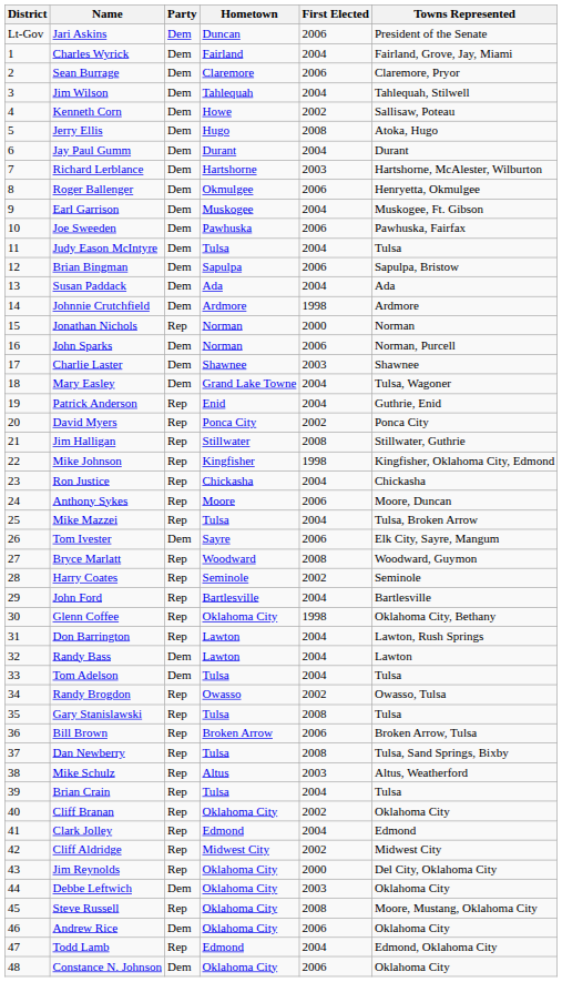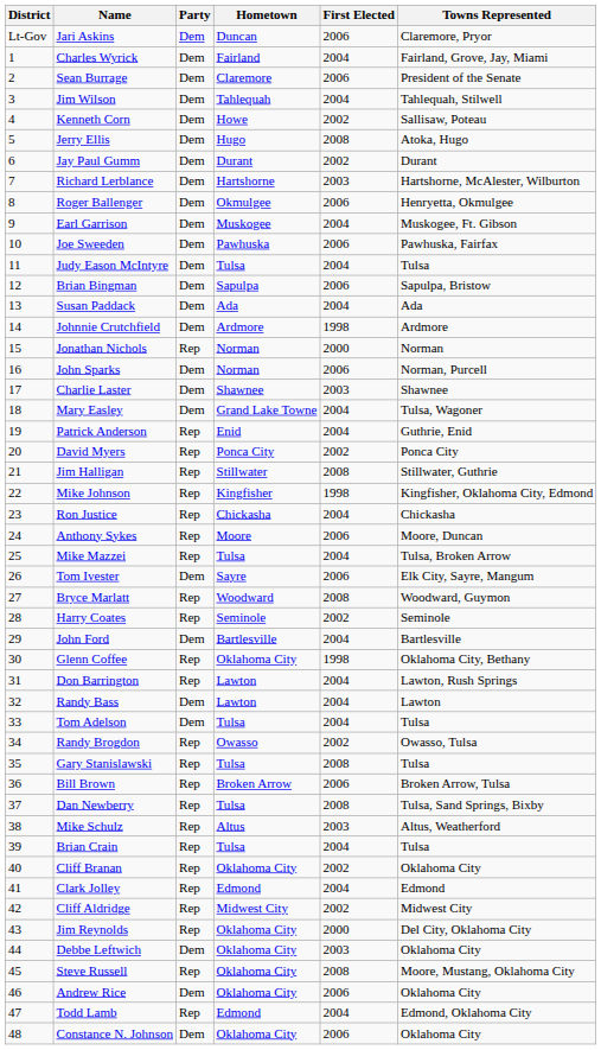 <table class="wikitable sortable">
 <tr>
 <th>District</th>
 <th>Name</th>
 <th>Party</th>
 <th>Hometown</th>
 <th>First Elected</th>
 <th>Towns Represented</th>
 </tr>
 <tr>
 <td>Lt-Gov</td>
 <td><a href='#'>Jari Askins</a></td>
 <td><a href='#'>Dem</a></td>
 <td><a href='#'>Duncan</a></td>
 <td>2006</td>
-<td>President of the Senate</td>
+<td>Claremore, Pryor</td>
 </tr>
 <tr>
 <td>1</td>
 <td><a href='#'>Charles Wyrick</a></td>
 <td>Dem</td>
 <td><a href='#'>Fairland</a></td>
 <td>2004</td>
 <td>Fairland, Grove, Jay, Miami</td>
 </tr>
 <tr>
 <td>2</td>
 <td><a href='#'>Sean Burrage</a></td>
 <td>Dem</td>
 <td><a href='#'>Claremore</a></td>
 <td>2006</td>
-<td>Claremore, Pryor</td>
+<td>President of the Senate</td>
 </tr>
 <tr>
 <td>3</td>
 <td><a href='#'>Jim Wilson</a></td>
 <td>Dem</td>
 <td><a href='#'>Tahlequah</a></td>
 <td>2004</td>
 <td>Tahlequah, Stilwell</td>
 </tr>
 <tr>
 <td>4</td>
 <td><a href='#'>Kenneth Corn</a></td>
 <td>Dem</td>
 <td><a href='#'>Howe</a></td>
 <td>2002</td>
 <td>Sallisaw, Poteau</td>
 </tr>
 <tr>
 <td>5</td>
 <td><a href='#'>Jerry Ellis</a></td>
 <td>Dem</td>
 <td><a href='#'>Hugo</a></td>
 <td>2008</td>
 <td>Atoka, Hugo</td>
 </tr>
 <tr>
 <td>6</td>
 <td><a href='#'>Jay Paul Gumm</a></td>
 <td>Dem</td>
 <td><a href='#'>Durant</a></td>
-<td>2004</td>
+<td>2002</td>
 <td>Durant</td>
 </tr>
 <tr>
 <td>7</td>
 <td><a href='#'>Richard Lerblance</a></td>
 <td>Dem</td>
 <td><a href='#'>Hartshorne</a></td>
 <td>2003</td>
 <td>Hartshorne, McAlester, Wilburton</td>
 </tr>
 <tr>
 <td>8</td>
 <td><a href='#'>Roger Ballenger</a></td>
 <td>Dem</td>
 <td><a href='#'>Okmulgee</a></td>
 <td>2006</td>
 <td>Henryetta, Okmulgee</td>
 </tr>
 <tr>
 <td>9</td>
 <td><a href='#'>Earl Garrison</a></td>
 <td>Dem</td>
 <td><a href='#'>Muskogee</a></td>
 <td>2004</td>
 <td>Muskogee, Ft. Gibson</td>
 </tr>
 <tr>
 <td>10</td>
 <td><a href='#'>Joe Sweeden</a></td>
 <td>Dem</td>
 <td><a href='#'>Pawhuska</a></td>
 <td>2006</td>
 <td>Pawhuska, Fairfax</td>
 </tr>
 <tr>
 <td>11</td>
 <td><a href='#'>Judy Eason McIntyre</a></td>
 <td>Dem</td>
 <td><a href='#'>Tulsa</a></td>
 <td>2004</td>
 <td>Tulsa</td>
 </tr>
 <tr>
 <td>12</td>
 <td><a href='#'>Brian Bingman</a></td>
 <td>Dem</td>
 <td><a href='#'>Sapulpa</a></td>
 <td>2006</td>
 <td>Sapulpa, Bristow</td>
 </tr>
 <tr>
 <td>13</td>
 <td><a href='#'>Susan Paddack</a></td>
 <td>Dem</td>
 <td><a href='#'>Ada</a></td>
 <td>2004</td>
 <td>Ada</td>
 </tr>
 <tr>
 <td>14</td>
 <td><a href='#'>Johnnie Crutchfield</a></td>
 <td>Dem</td>
 <td><a href='#'>Ardmore</a></td>
 <td>1998</td>
 <td>Ardmore</td>
 </tr>
 <tr>
 <td>15</td>
 <td><a href='#'>Jonathan Nichols</a></td>
 <td>Rep</td>
 <td><a href='#'>Norman</a></td>
 <td>2000</td>
 <td>Norman</td>
 </tr>
 <tr>
 <td>16</td>
 <td><a href='#'>John Sparks</a></td>
 <td>Dem</td>
 <td><a href='#'>Norman</a></td>
 <td>2006</td>
 <td>Norman, Purcell</td>
 </tr>
 <tr>
 <td>17</td>
 <td><a href='#'>Charlie Laster</a></td>
 <td>Dem</td>
 <td><a href='#'>Shawnee</a></td>
 <td>2003</td>
 <td>Shawnee</td>
 </tr>
 <tr>
 <td>18</td>
 <td><a href='#'>Mary Easley</a></td>
 <td>Dem</td>
 <td><a href='#'>Grand Lake Towne</a></td>
 <td>2004</td>
 <td>Tulsa, Wagoner</td>
 </tr>
 <tr>
 <td>19</td>
 <td><a href='#'>Patrick Anderson</a></td>
 <td>Rep</td>
 <td><a href='#'>Enid</a></td>
 <td>2004</td>
 <td>Guthrie, Enid</td>
 </tr>
 <tr>
 <td>20</td>
 <td><a href='#'>David Myers</a></td>
 <td>Rep</td>
 <td><a href='#'>Ponca City</a></td>
 <td>2002</td>
 <td>Ponca City</td>
 </tr>
 <tr>
 <td>21</td>
 <td><a href='#'>Jim Halligan</a></td>
 <td>Rep</td>
 <td><a href='#'>Stillwater</a></td>
 <td>2008</td>
 <td>Stillwater, Guthrie</td>
 </tr>
 <tr>
 <td>22</td>
 <td><a href='#'>Mike Johnson</a></td>
 <td>Rep</td>
 <td><a href='#'>Kingfisher</a></td>
 <td>1998</td>
 <td>Kingfisher, Oklahoma City, Edmond</td>
 </tr>
 <tr>
 <td>23</td>
 <td><a href='#'>Ron Justice</a></td>
 <td>Rep</td>
 <td><a href='#'>Chickasha</a></td>
 <td>2004</td>
 <td>Chickasha</td>
 </tr>
 <tr>
 <td>24</td>
 <td><a href='#'>Anthony Sykes</a></td>
 <td>Rep</td>
 <td><a href='#'>Moore</a></td>
 <td>2006</td>
 <td>Moore, Duncan</td>
 </tr>
 <tr>
 <td>25</td>
 <td><a href='#'>Mike Mazzei</a></td>
 <td>Rep</td>
 <td><a href='#'>Tulsa</a></td>
 <td>2004</td>
 <td>Tulsa, Broken Arrow</td>
 </tr>
 <tr>
 <td>26</td>
 <td><a href='#'>Tom Ivester</a></td>
 <td>Dem</td>
 <td><a href='#'>Sayre</a></td>
 <td>2006</td>
 <td>Elk City, Sayre, Mangum</td>
 </tr>
 <tr>
 <td>27</td>
 <td><a href='#'>Bryce Marlatt</a></td>
 <td>Rep</td>
 <td><a href='#'>Woodward</a></td>
 <td>2008</td>
 <td>Woodward, Guymon</td>
 </tr>
 <tr>
 <td>28</td>
 <td><a href='#'>Harry Coates</a></td>
 <td>Rep</td>
 <td><a href='#'>Seminole</a></td>
 <td>2002</td>
 <td>Seminole</td>
 </tr>
 <tr>
 <td>29</td>
 <td><a href='#'>John Ford</a></td>
-<td>Rep</td>
+<td>Dem</td>
 <td><a href='#'>Bartlesville</a></td>
 <td>2004</td>
 <td>Bartlesville</td>
 </tr>
 <tr>
 <td>30</td>
 <td><a href='#'>Glenn Coffee</a></td>
 <td>Rep</td>
 <td><a href='#'>Oklahoma City</a></td>
 <td>1998</td>
 <td>Oklahoma City, Bethany</td>
 </tr>
 <tr>
 <td>31</td>
 <td><a href='#'>Don Barrington</a></td>
 <td>Rep</td>
 <td><a href='#'>Lawton</a></td>
 <td>2004</td>
 <td>Lawton, Rush Springs</td>
 </tr>
 <tr>
 <td>32</td>
 <td><a href='#'>Randy Bass</a></td>
 <td>Dem</td>
 <td><a href='#'>Lawton</a></td>
 <td>2004</td>
 <td>Lawton</td>
 </tr>
 <tr>
 <td>33</td>
 <td><a href='#'>Tom Adelson</a></td>
 <td>Dem</td>
 <td><a href='#'>Tulsa</a></td>
 <td>2004</td>
 <td>Tulsa</td>
 </tr>
 <tr>
 <td>34</td>
 <td><a href='#'>Randy Brogdon</a></td>
 <td>Rep</td>
 <td><a href='#'>Owasso</a></td>
 <td>2002</td>
 <td>Owasso, Tulsa</td>
 </tr>
 <tr>
 <td>35</td>
 <td><a href='#'>Gary Stanislawski</a></td>
 <td>Rep</td>
 <td><a href='#'>Tulsa</a></td>
 <td>2008</td>
 <td>Tulsa</td>
 </tr>
 <tr>
 <td>36</td>
 <td><a href='#'>Bill Brown</a></td>
 <td>Rep</td>
 <td><a href='#'>Broken Arrow</a></td>
 <td>2006</td>
 <td>Broken Arrow, Tulsa</td>
 </tr>
 <tr>
 <td>37</td>
 <td><a href='#'>Dan Newberry</a></td>
 <td>Rep</td>
 <td><a href='#'>Tulsa</a></td>
 <td>2008</td>
 <td>Tulsa, Sand Springs, Bixby</td>
 </tr>
 <tr>
 <td>38</td>
 <td><a href='#'>Mike Schulz</a></td>
 <td>Rep</td>
 <td><a href='#'>Altus</a></td>
 <td>2003</td>
 <td>Altus, Weatherford</td>
 </tr>
 <tr>
 <td>39</td>
 <td><a href='#'>Brian Crain</a></td>
 <td>Rep</td>
 <td><a href='#'>Tulsa</a></td>
 <td>2004</td>
 <td>Tulsa</td>
 </tr>
 <tr>
 <td>40</td>
 <td><a href='#'>Cliff Branan</a></td>
 <td>Rep</td>
 <td><a href='#'>Oklahoma City</a></td>
 <td>2002</td>
 <td>Oklahoma City</td>
 </tr>
 <tr>
 <td>41</td>
 <td><a href='#'>Clark Jolley</a></td>
 <td>Rep</td>
 <td><a href='#'>Edmond</a></td>
 <td>2004</td>
 <td>Edmond</td>
 </tr>
 <tr>
 <td>42</td>
 <td><a href='#'>Cliff Aldridge</a></td>
 <td>Rep</td>
 <td><a href='#'>Midwest City</a></td>
 <td>2002</td>
 <td>Midwest City</td>
 </tr>
 <tr>
 <td>43</td>
 <td><a href='#'>Jim Reynolds</a></td>
 <td>Rep</td>
 <td><a href='#'>Oklahoma City</a></td>
 <td>2000</td>
 <td>Del City, Oklahoma City</td>
 </tr>
 <tr>
 <td>44</td>
 <td><a href='#'>Debbe Leftwich</a></td>
 <td>Dem</td>
 <td><a href='#'>Oklahoma City</a></td>
 <td>2003</td>
 <td>Oklahoma City</td>
 </tr>
 <tr>
 <td>45</td>
 <td><a href='#'>Steve Russell</a></td>
 <td>Rep</td>
 <td><a href='#'>Oklahoma City</a></td>
 <td>2008</td>
 <td>Moore, Mustang, Oklahoma City</td>
 </tr>
 <tr>
 <td>46</td>
 <td><a href='#'>Andrew Rice</a></td>
 <td>Dem</td>
 <td><a href='#'>Oklahoma City</a></td>
 <td>2006</td>
 <td>Oklahoma City</td>
 </tr>
 <tr>
 <td>47</td>
 <td><a href='#'>Todd Lamb</a></td>
 <td>Rep</td>
 <td><a href='#'>Edmond</a></td>
 <td>2004</td>
 <td>Edmond, Oklahoma City</td>
 </tr>
 <tr>
 <td>48</td>
 <td><a href='#'>Constance N. Johnson</a></td>
 <td>Dem</td>
 <td><a href='#'>Oklahoma City</a></td>
 <td>2006</td>
 <td>Oklahoma City</td>
 </tr>
 </table>
